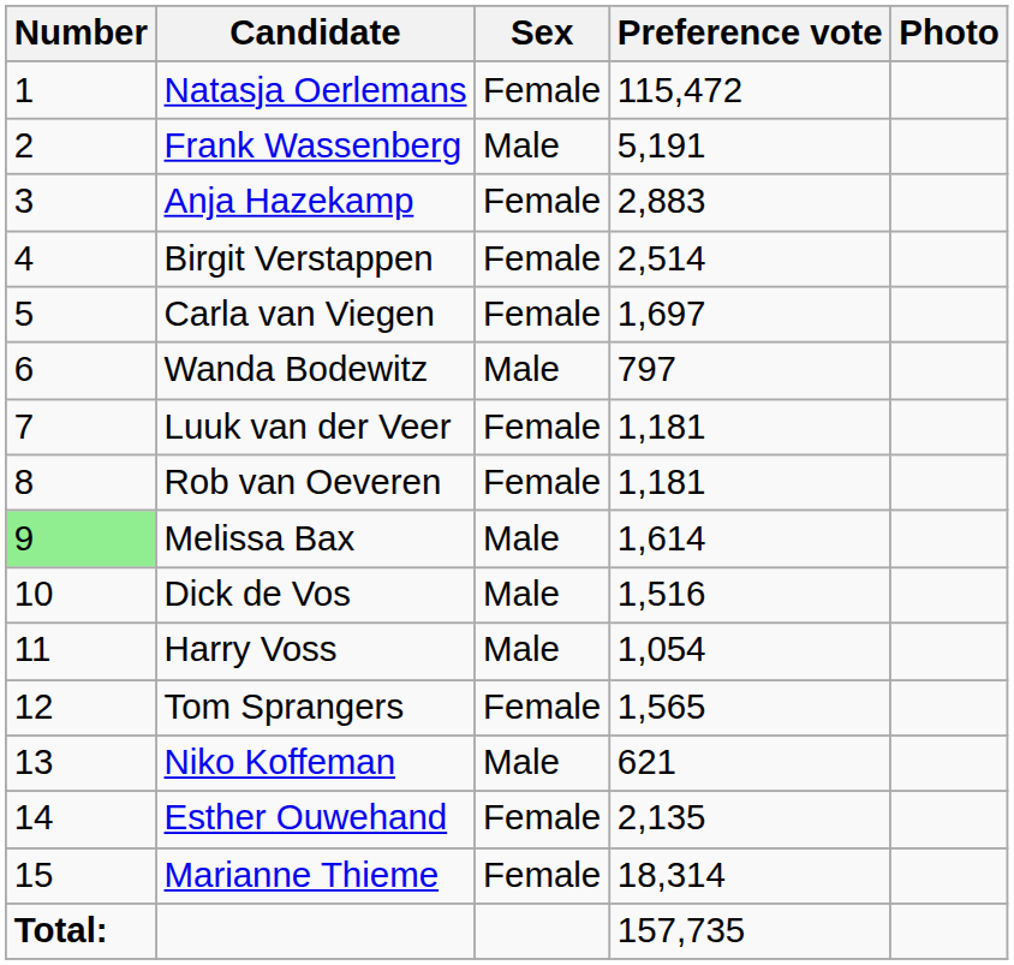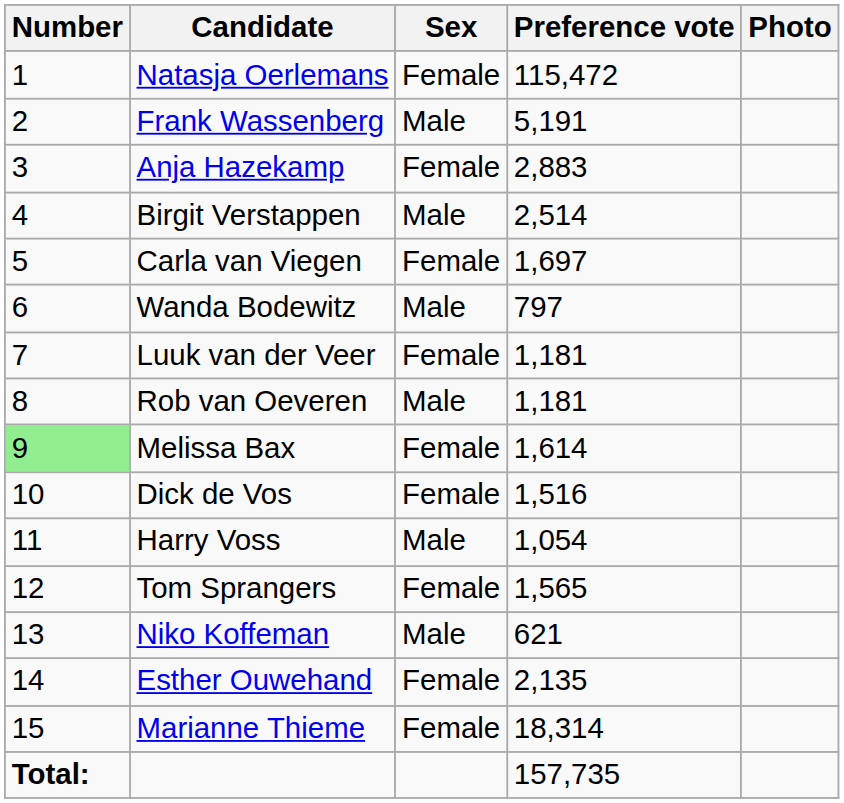 <table class="wikitable vatop">
 <tr>
 <th>Number</th>
 <th>Candidate</th>
 <th>Sex</th>
 <th>Preference vote</th>
 <th>Photo</th>
 </tr>
 <tr>
 <td>1</td>
 <td><a href='#'>Natasja Oerlemans</a></td>
 <td>Female</td>
 <td>115,472</td>
 <td></td>
 </tr>
 <tr>
 <td>2</td>
 <td><a href='#'>Frank Wassenberg</a></td>
 <td>Male</td>
 <td>5,191</td>
 <td></td>
 </tr>
 <tr>
 <td>3</td>
 <td><a href='#'>Anja Hazekamp</a></td>
 <td>Female</td>
 <td>2,883</td>
 <td></td>
 </tr>
 <tr>
 <td>4</td>
 <td>Birgit Verstappen</td>
-<td>Female</td>
+<td>Male</td>
 <td>2,514</td>
 <td></td>
 </tr>
 <tr>
 <td>5</td>
 <td>Carla van Viegen</td>
 <td>Female</td>
 <td>1,697</td>
 <td></td>
 </tr>
 <tr>
 <td>6</td>
 <td>Wanda Bodewitz</td>
 <td>Male</td>
 <td>797</td>
 <td></td>
 </tr>
 <tr>
 <td>7</td>
 <td>Luuk van der Veer</td>
 <td>Female</td>
 <td>1,181</td>
 <td></td>
 </tr>
 <tr>
 <td>8</td>
 <td>Rob van Oeveren</td>
-<td>Female</td>
+<td>Male</td>
 <td>1,181</td>
 <td></td>
 </tr>
 <tr>
 <td style="background: lightgreen;">9</td>
 <td>Melissa Bax</td>
-<td>Male</td>
+<td>Female</td>
 <td>1,614</td>
 <td></td>
 </tr>
 <tr>
 <td>10</td>
 <td>Dick de Vos</td>
-<td>Male</td>
+<td>Female</td>
 <td>1,516</td>
 <td></td>
 </tr>
 <tr>
 <td>11</td>
 <td>Harry Voss</td>
 <td>Male</td>
 <td>1,054</td>
 <td></td>
 </tr>
 <tr>
 <td>12</td>
 <td>Tom Sprangers</td>
 <td>Female</td>
 <td>1,565</td>
 <td></td>
 </tr>
 <tr>
 <td>13</td>
 <td><a href='#'>Niko Koffeman</a></td>
 <td>Male</td>
 <td>621</td>
 <td></td>
 </tr>
 <tr>
 <td>14</td>
 <td><a href='#'>Esther Ouwehand</a></td>
 <td>Female</td>
 <td>2,135</td>
 <td></td>
 </tr>
 <tr>
 <td>15</td>
 <td><a href='#'>Marianne Thieme</a></td>
 <td>Female</td>
 <td>18,314</td>
 <td></td>
 </tr>
 <tr>
 <td><strong>Total:</strong></td>
 <td></td>
 <td></td>
 <td>157,735</td>
 <td></td>
 </tr>
 </table>
